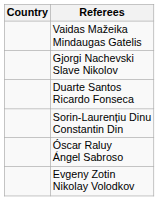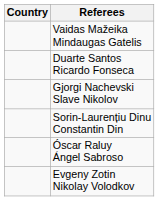 <table class="wikitable">
 <tr>
 <th>Country</th>
 <th>Referees</th>
 </tr>
 <tr>
 <td></td>
 <td>Vaidas Mažeika<br>Mindaugas Gatelis</td>
 </tr>
 <tr>
 <td></td>
-<td>Gjorgi Nachevski<br>Slave Nikolov</td>
+<td>Duarte Santos<br>Ricardo Fonseca</td>
 </tr>
 <tr>
 <td></td>
-<td>Duarte Santos<br>Ricardo Fonseca</td>
+<td>Gjorgi Nachevski<br>Slave Nikolov</td>
 </tr>
 <tr>
 <td></td>
 <td>Sorin-Laurențiu Dinu<br>Constantin Din</td>
 </tr>
 <tr>
 <td></td>
 <td>Óscar Raluy<br>Ángel Sabroso</td>
 </tr>
 <tr>
 <td></td>
 <td>Evgeny Zotin<br>Nikolay Volodkov</td>
 </tr>
 </table>
